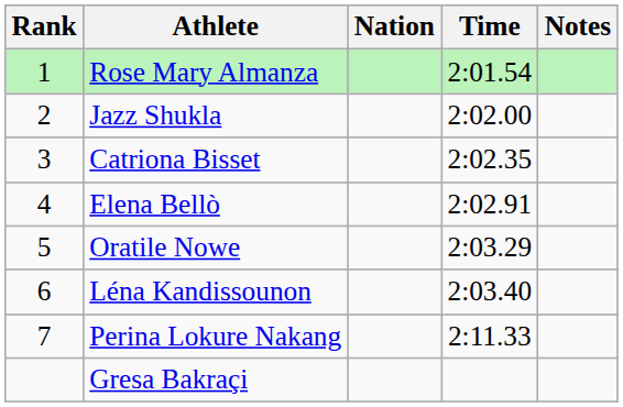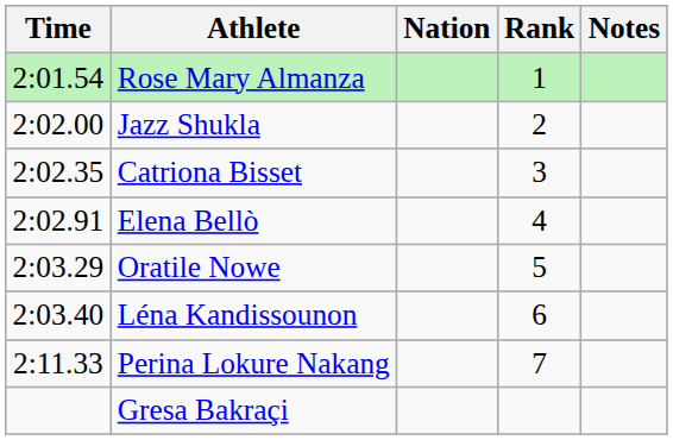 <table class="wikitable sortable" style="text-align:center;">
 <tr>
-<th>Rank</th>
+<th>Time</th>
 <th>Athlete</th>
 <th>Nation</th>
-<th>Time</th>
+<th>Rank</th>
 <th>Notes</th>
 </tr>
 <tr bgcolor=bbf3bb>
-<td>1</td>
+<td>2:01.54</td>
 <td align=left><a href='#'>Rose Mary Almanza</a></td>
 <td align=left></td>
-<td>2:01.54</td>
+<td>1</td>
 <td></td>
 </tr>
 <tr>
-<td>2</td>
+<td>2:02.00</td>
 <td align=left><a href='#'>Jazz Shukla</a></td>
 <td align=left></td>
-<td>2:02.00</td>
+<td>2</td>
 <td></td>
 </tr>
 <tr>
-<td>3</td>
+<td>2:02.35</td>
 <td align=left><a href='#'>Catriona Bisset</a></td>
 <td align=left></td>
-<td>2:02.35</td>
+<td>3</td>
 <td></td>
 </tr>
 <tr>
-<td>4</td>
+<td>2:02.91</td>
 <td align=left><a href='#'>Elena Bellò</a></td>
 <td align=left></td>
-<td>2:02.91</td>
+<td>4</td>
 <td></td>
 </tr>
 <tr>
-<td>5</td>
+<td>2:03.29</td>
 <td align=left><a href='#'>Oratile Nowe</a></td>
 <td align=left></td>
-<td>2:03.29</td>
+<td>5</td>
 <td></td>
 </tr>
 <tr>
-<td>6</td>
+<td>2:03.40</td>
 <td align=left><a href='#'>Léna Kandissounon</a></td>
 <td align=left></td>
-<td>2:03.40</td>
+<td>6</td>
 <td></td>
 </tr>
 <tr>
-<td>7</td>
+<td>2:11.33</td>
 <td align=left><a href='#'>Perina Lokure Nakang</a></td>
 <td align=left></td>
-<td>2:11.33</td>
+<td>7</td>
 <td></td>
 </tr>
 <tr>
 <td></td>
 <td align=left><a href='#'>Gresa Bakraçi</a></td>
 <td align=left></td>
 <td></td>
 <td></td>
 </tr>
 </table>
